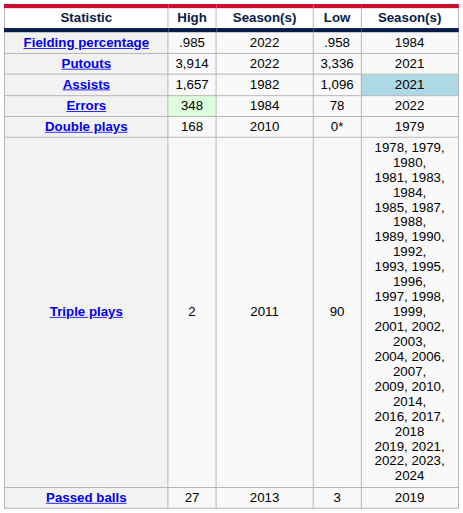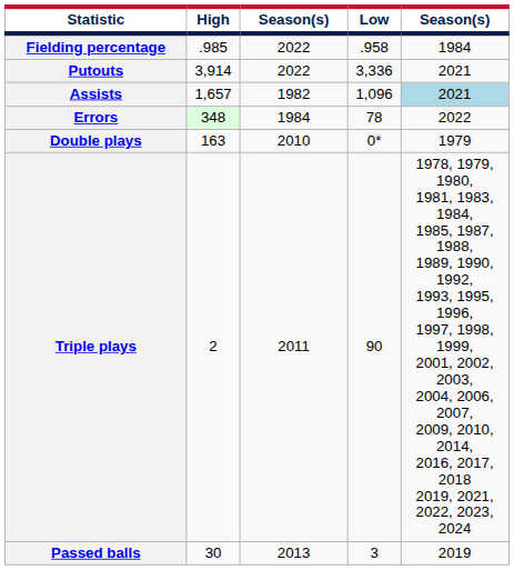 <table class="wikitable sortable plainrowheaders" style="text-align:center">
 <tr>
 <th width="190px" scope="col" style="background-color:#ffffff; border-top:#c8102e 5px solid; border-bottom:#071d49 5px solid; color:#071d49">Statistic</th>
 <th width="50px" class="unsortable" scope="col" style="background-color:#ffffff; border-top:#c8102e 5px solid; border-bottom:#071d49 5px solid; color:#071d49">High</th>
 <th width="110px" scope="col" style="background-color:#ffffff; border-top:#c8102e 5px solid; border-bottom:#071d49 5px solid; color:#071d49">Season(s)</th>
 <th width="50px" class="unsortable" scope="col" style="background-color:#ffffff; border-top:#c8102e 5px solid; border-bottom:#071d49 5px solid; color:#071d49">Low</th>
 <th width="110px" scope="col" style="background-color:#ffffff; border-top:#c8102e 5px solid; border-bottom:#071d49 5px solid; color:#071d49">Season(s)</th>
 </tr>
 <tr>
 <th scope="row" style="text-align:center"><a href='#'>Fielding percentage</a></th>
 <td>.985</td>
 <td>2022</td>
 <td>.958</td>
 <td>1984</td>
 </tr>
 <tr>
 <th scope="row" style="text-align:center"><a href='#'>Putouts</a></th>
 <td>3,914</td>
 <td>2022</td>
 <td>3,336</td>
 <td>2021</td>
 </tr>
 <tr>
 <th scope="row" style="text-align:center"><a href='#'>Assists</a></th>
 <td>1,657</td>
 <td>1982</td>
 <td>1,096</td>
 <td style="background: lightblue;">2021</td>
 </tr>
 <tr>
 <th scope="row" style="text-align:center"><a href='#'>Errors</a></th>
 <td bgcolor="#DDFFDD">348</td>
 <td>1984</td>
 <td>78</td>
 <td>2022</td>
 </tr>
 <tr>
 <th scope="row" style="text-align:center"><a href='#'>Double plays</a></th>
-<td>168</td>
+<td>163</td>
 <td>2010</td>
 <td>0*</td>
 <td>1979</td>
 </tr>
 <tr>
 <th scope="row" style="text-align:center"><a href='#'>Triple plays</a></th>
 <td>2</td>
 <td>2011</td>
 <td>90</td>
 <td>1978, 1979, 1980, <br>1981, 1983, 1984, <br>1985, 1987, 1988, <br>1989, 1990, 1992, <br>1993, 1995, 1996, <br>1997, 1998, 1999, <br>2001, 2002, 2003, <br>2004, 2006, 2007, <br>2009, 2010, 2014,<br>2016, 2017, 2018 <br>2019, 2021, 2022, 2023, 2024</td>
 </tr>
 <tr>
 <th scope="row" style="text-align:center"><a href='#'>Passed balls</a></th>
-<td>27</td>
+<td>30</td>
 <td>2013</td>
 <td>3</td>
 <td>2019</td>
 </tr>
 </table>
